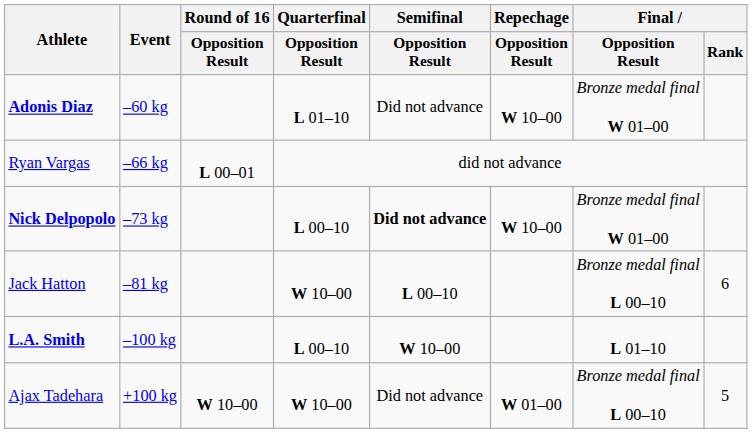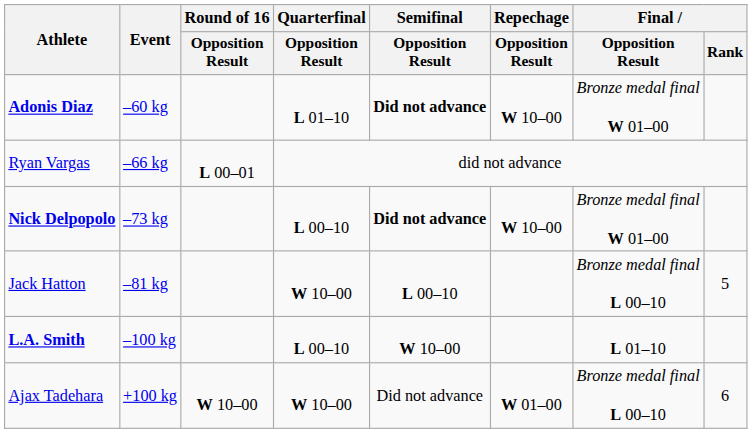 <table class=wikitable style=font-size:90%;text-align:center>
 <tr>
 <th rowspan=2>Athlete</th>
 <th rowspan=2>Event</th>
 <th>Round of 16</th>
 <th>Quarterfinal</th>
 <th>Semifinal</th>
 <th>Repechage</th>
 <th colspan=2>Final / </th>
 </tr>
 <tr style=font-size:95%>
 <th>Opposition<br>Result</th>
 <th>Opposition<br>Result</th>
 <th>Opposition<br>Result</th>
 <th>Opposition<br>Result</th>
 <th>Opposition<br>Result</th>
 <th>Rank</th>
 </tr>
 <tr>
 <td align=left><strong><a href='#'>Adonis Diaz</a></strong></td>
 <td align=left><a href='#'>–60 kg</a></td>
 <td></td>
 <td><br><strong>L</strong> 01–10</td>
-<td>Did not advance</td>
+<td><strong>Did not advance</strong></td>
 <td><br><strong>W</strong> 10–00</td>
 <td><em>Bronze medal final</em><br><br><strong>W</strong> 01–00</td>
 <td></td>
 </tr>
 <tr>
 <td align=left><a href='#'>Ryan Vargas</a></td>
 <td align=left><a href='#'>–66 kg</a></td>
 <td><br><strong>L</strong> 00–01</td>
 <td colspan=5>did not advance</td>
 </tr>
 <tr>
 <td align=left><strong><a href='#'>Nick Delpopolo</a></strong></td>
 <td align=left><a href='#'>–73 kg</a></td>
 <td></td>
 <td><br><strong>L</strong> 00–10</td>
 <td><strong>Did not advance</strong></td>
 <td><br><strong>W</strong> 10–00</td>
 <td><em>Bronze medal final</em><br><br><strong>W</strong> 01–00</td>
 <td></td>
 </tr>
 <tr>
 <td align=left><a href='#'>Jack Hatton</a></td>
 <td align=left><a href='#'>–81 kg</a></td>
 <td></td>
 <td><br><strong>W</strong> 10–00</td>
 <td><br><strong>L</strong> 00–10</td>
 <td></td>
 <td><em>Bronze medal final</em><br><br><strong>L</strong> 00–10</td>
-<td>6</td>
+<td>5</td>
 </tr>
 <tr>
 <td align=left><strong><a href='#'>L.A. Smith</a></strong></td>
 <td align=left><a href='#'>–100 kg</a></td>
 <td></td>
 <td><br><strong>L</strong> 00–10</td>
 <td><br><strong>W</strong> 10–00</td>
 <td></td>
 <td><br><strong>L</strong> 01–10</td>
 <td></td>
 </tr>
 <tr>
 <td align=left><a href='#'>Ajax Tadehara</a></td>
 <td align=left><a href='#'>+100 kg</a></td>
 <td><br><strong>W</strong> 10–00</td>
 <td><br><strong>W</strong> 10–00</td>
 <td>Did not advance</td>
 <td><br><strong>W</strong> 01–00</td>
 <td><em>Bronze medal final</em><br><br><strong>L</strong> 00–10</td>
-<td>5</td>
+<td>6</td>
 </tr>
 </table>
